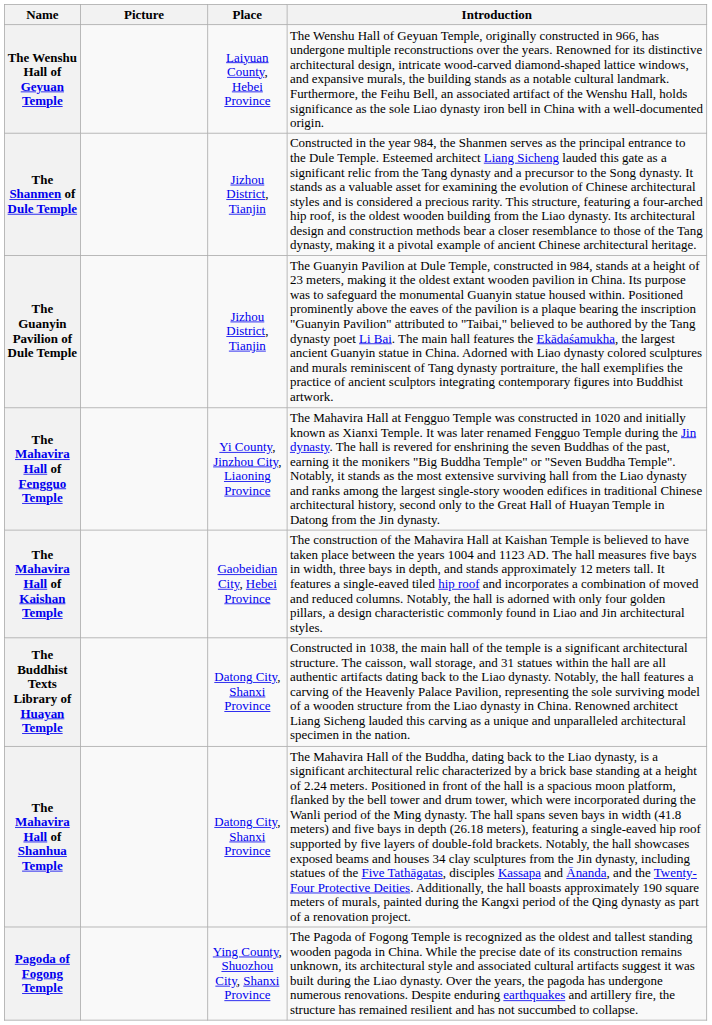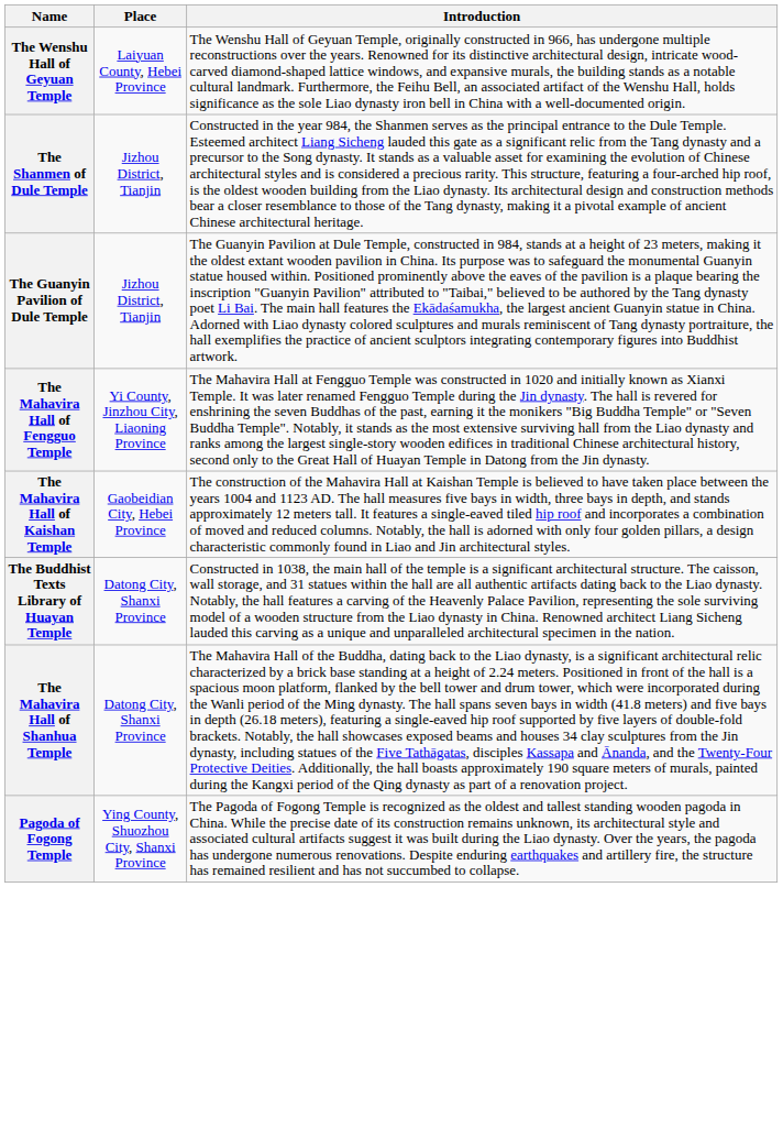 <table class="wikitable sortable plainrowheaders">
 <tr>
 <th scope="col">Name</th>
-<th class="unsortable" style="width:150px" scope="col">Picture</th>
 <th scope="col">Place</th>
 <th scope="col" class="unsortable">Introduction</th>
 </tr>
 <tr>
 <th scope="row">The Wenshu Hall of <a href='#'>Geyuan Temple</a></th>
-<td align="center"></td>
 <td align="center"><a href='#'>Laiyuan County</a>, <a href='#'>Hebei Province</a></td>
 <td>The Wenshu Hall of Geyuan Temple, originally constructed in 966, has undergone multiple reconstructions over the years. Renowned for its distinctive architectural design, intricate wood-carved diamond-shaped lattice windows, and expansive murals, the building stands as a notable cultural landmark. Furthermore, the Feihu Bell, an associated artifact of the Wenshu Hall, holds significance as the sole Liao dynasty iron bell in China with a well-documented origin.</td>
 </tr>
 <tr>
 <th scope="row">The <a href='#'>Shanmen</a> of <a href='#'>Dule Temple</a></th>
-<td align="center"></td>
 <td align="center"><a href='#'>Jizhou District</a>, <a href='#'>Tianjin</a></td>
 <td>Constructed in the year 984, the Shanmen serves as the principal entrance to the Dule Temple. Esteemed architect <a href='#'>Liang Sicheng</a> lauded this gate as a significant relic from the Tang dynasty and a precursor to the Song dynasty. It stands as a valuable asset for examining the evolution of Chinese architectural styles and is considered a precious rarity. This structure, featuring a four-arched hip roof, is the oldest wooden building from the Liao dynasty. Its architectural design and construction methods bear a closer resemblance to those of the Tang dynasty, making it a pivotal example of ancient Chinese architectural heritage.</td>
 </tr>
 <tr>
 <th scope="row">The Guanyin Pavilion of Dule Temple</th>
-<td align="center"></td>
 <td align="center"><a href='#'>Jizhou District</a>, <a href='#'>Tianjin</a></td>
 <td>The Guanyin Pavilion at Dule Temple, constructed in 984, stands at a height of 23 meters, making it the oldest extant wooden pavilion in China. Its purpose was to safeguard the monumental Guanyin statue housed within. Positioned prominently above the eaves of the pavilion is a plaque bearing the inscription "Guanyin Pavilion" attributed to "Taibai," believed to be authored by the Tang dynasty poet <a href='#'>Li Bai</a>. The main hall features the <a href='#'>Ekādaśamukha</a>, the largest ancient Guanyin statue in China. Adorned with Liao dynasty colored sculptures and murals reminiscent of Tang dynasty portraiture, the hall exemplifies the practice of ancient sculptors integrating contemporary figures into Buddhist artwork.</td>
 </tr>
 <tr>
 <th scope="row">The <a href='#'>Mahavira Hall</a> of <a href='#'>Fengguo Temple</a></th>
-<td align="center"></td>
 <td align="center"><a href='#'>Yi County</a>, <a href='#'>Jinzhou City</a>, <a href='#'>Liaoning Province</a></td>
 <td>The Mahavira Hall at Fengguo Temple was constructed in 1020 and initially known as Xianxi Temple. It was later renamed Fengguo Temple during the <a href='#'>Jin dynasty</a>. The hall is revered for enshrining the seven Buddhas of the past, earning it the monikers "Big Buddha Temple" or "Seven Buddha Temple". Notably, it stands as the most extensive surviving hall from the Liao dynasty and ranks among the largest single-story wooden edifices in traditional Chinese architectural history, second only to the Great Hall of Huayan Temple in Datong from the Jin dynasty.</td>
 </tr>
 <tr>
 <th scope="row">The <a href='#'>Mahavira Hall</a> of <a href='#'>Kaishan Temple</a></th>
-<td align="center"></td>
 <td align="center"><a href='#'>Gaobeidian City</a>, <a href='#'>Hebei Province</a></td>
 <td>The construction of the Mahavira Hall at Kaishan Temple is believed to have taken place between the years 1004 and 1123 AD. The hall measures five bays in width, three bays in depth, and stands approximately 12 meters tall. It features a single-eaved tiled <a href='#'>hip roof</a> and incorporates a combination of moved and reduced columns. Notably, the hall is adorned with only four golden pillars, a design characteristic commonly found in Liao and Jin architectural styles.</td>
 </tr>
 <tr>
 <th scope="row">The Buddhist Texts Library of <a href='#'>Huayan Temple</a></th>
-<td align="center"></td>
 <td align="center"><a href='#'>Datong City</a>, <a href='#'>Shanxi Province</a></td>
 <td>Constructed in 1038, the main hall of the temple is a significant architectural structure. The caisson, wall storage, and 31 statues within the hall are all authentic artifacts dating back to the Liao dynasty. Notably, the hall features a carving of the Heavenly Palace Pavilion, representing the sole surviving model of a wooden structure from the Liao dynasty in China. Renowned architect Liang Sicheng lauded this carving as a unique and unparalleled architectural specimen in the nation.</td>
 </tr>
 <tr>
 <th scope="row">The <a href='#'>Mahavira Hall</a> of <a href='#'>Shanhua Temple</a></th>
-<td align="center"></td>
 <td align="center"><a href='#'>Datong City</a>, <a href='#'>Shanxi Province</a></td>
 <td>The Mahavira Hall of the Buddha, dating back to the Liao dynasty, is a significant architectural relic characterized by a brick base standing at a height of 2.24 meters. Positioned in front of the hall is a spacious moon platform, flanked by the bell tower and drum tower, which were incorporated during the Wanli period of the Ming dynasty. The hall spans seven bays in width (41.8 meters) and five bays in depth (26.18 meters), featuring a single-eaved hip roof supported by five layers of double-fold brackets. Notably, the hall showcases exposed beams and houses 34 clay sculptures from the Jin dynasty, including statues of the <a href='#'>Five Tathāgatas</a>, disciples <a href='#'>Kassapa</a> and <a href='#'>Ānanda</a>, and the <a href='#'>Twenty-Four Protective Deities</a>. Additionally, the hall boasts approximately 190 square meters of murals, painted during the Kangxi period of the Qing dynasty as part of a renovation project.</td>
 </tr>
 <tr>
 <th scope="row"><a href='#'>Pagoda of Fogong Temple</a></th>
-<td align="center"></td>
 <td align="center"><a href='#'>Ying County</a>, <a href='#'>Shuozhou City</a>, <a href='#'>Shanxi Province</a></td>
 <td>The Pagoda of Fogong Temple is recognized as the oldest and tallest standing wooden pagoda in China. While the precise date of its construction remains unknown, its architectural style and associated cultural artifacts suggest it was built during the Liao dynasty. Over the years, the pagoda has undergone numerous renovations. Despite enduring <a href='#'>earthquakes</a> and artillery fire, the structure has remained resilient and has not succumbed to collapse.</td>
 </tr>
 </table>
